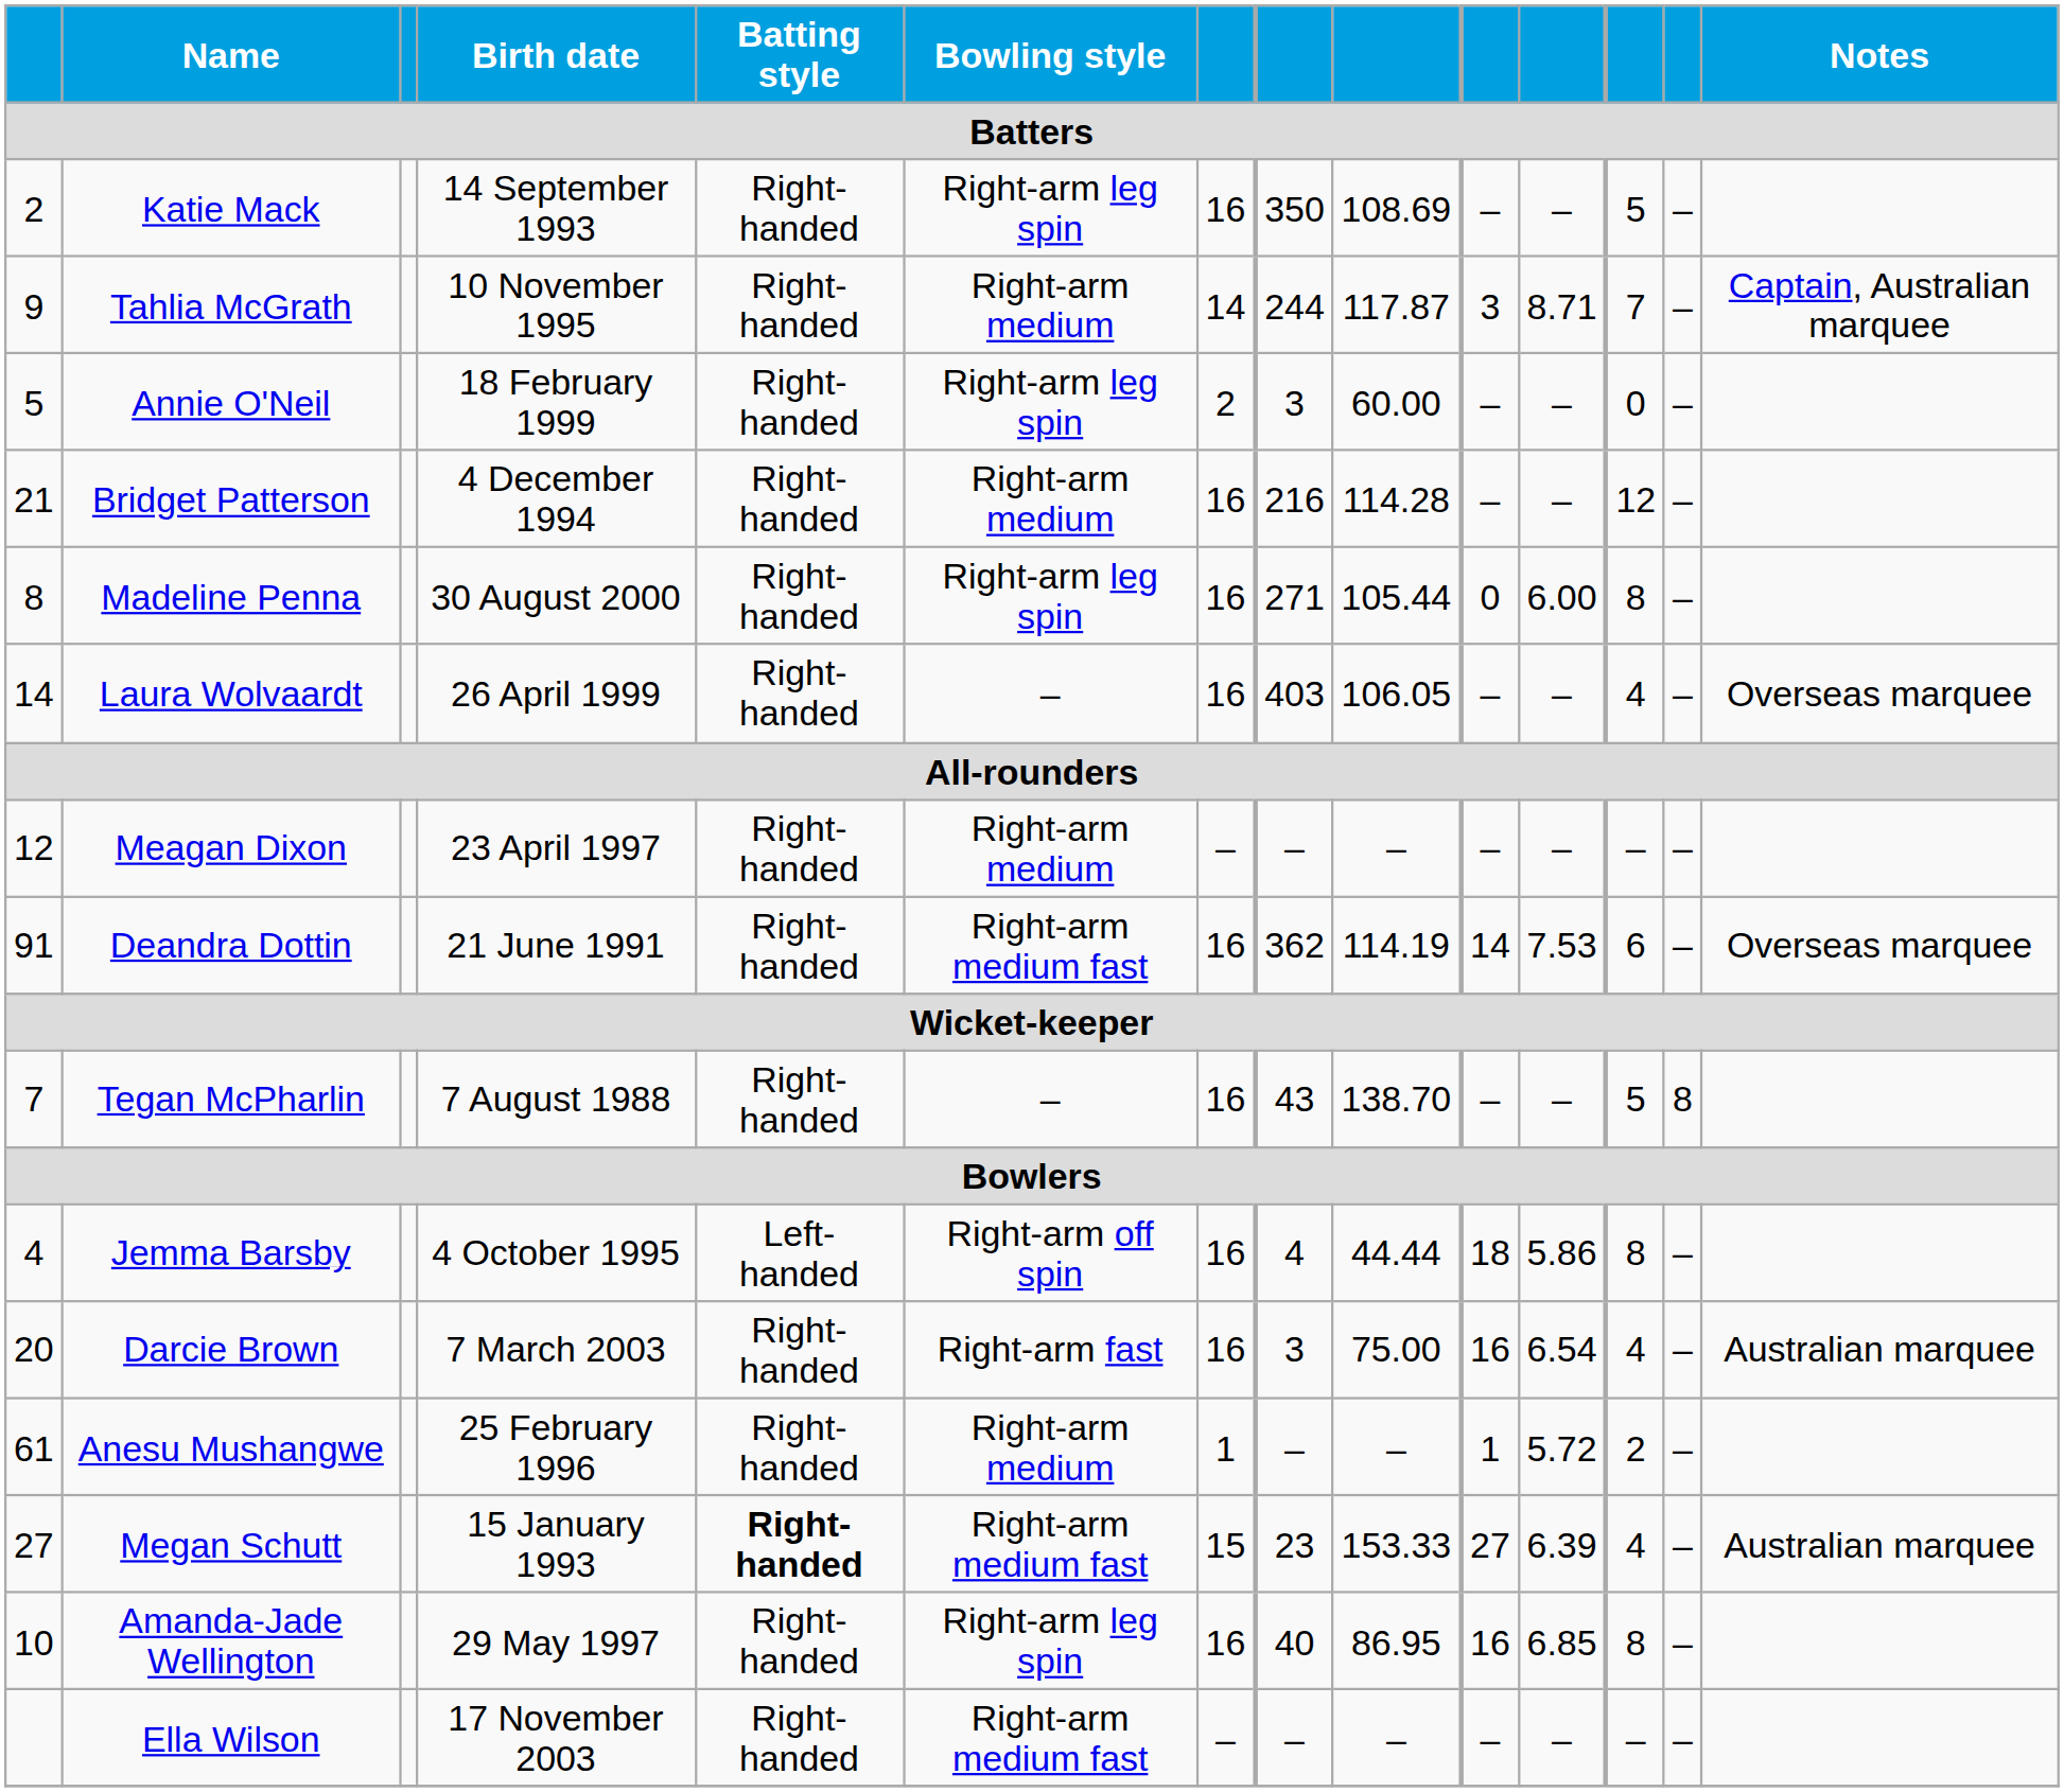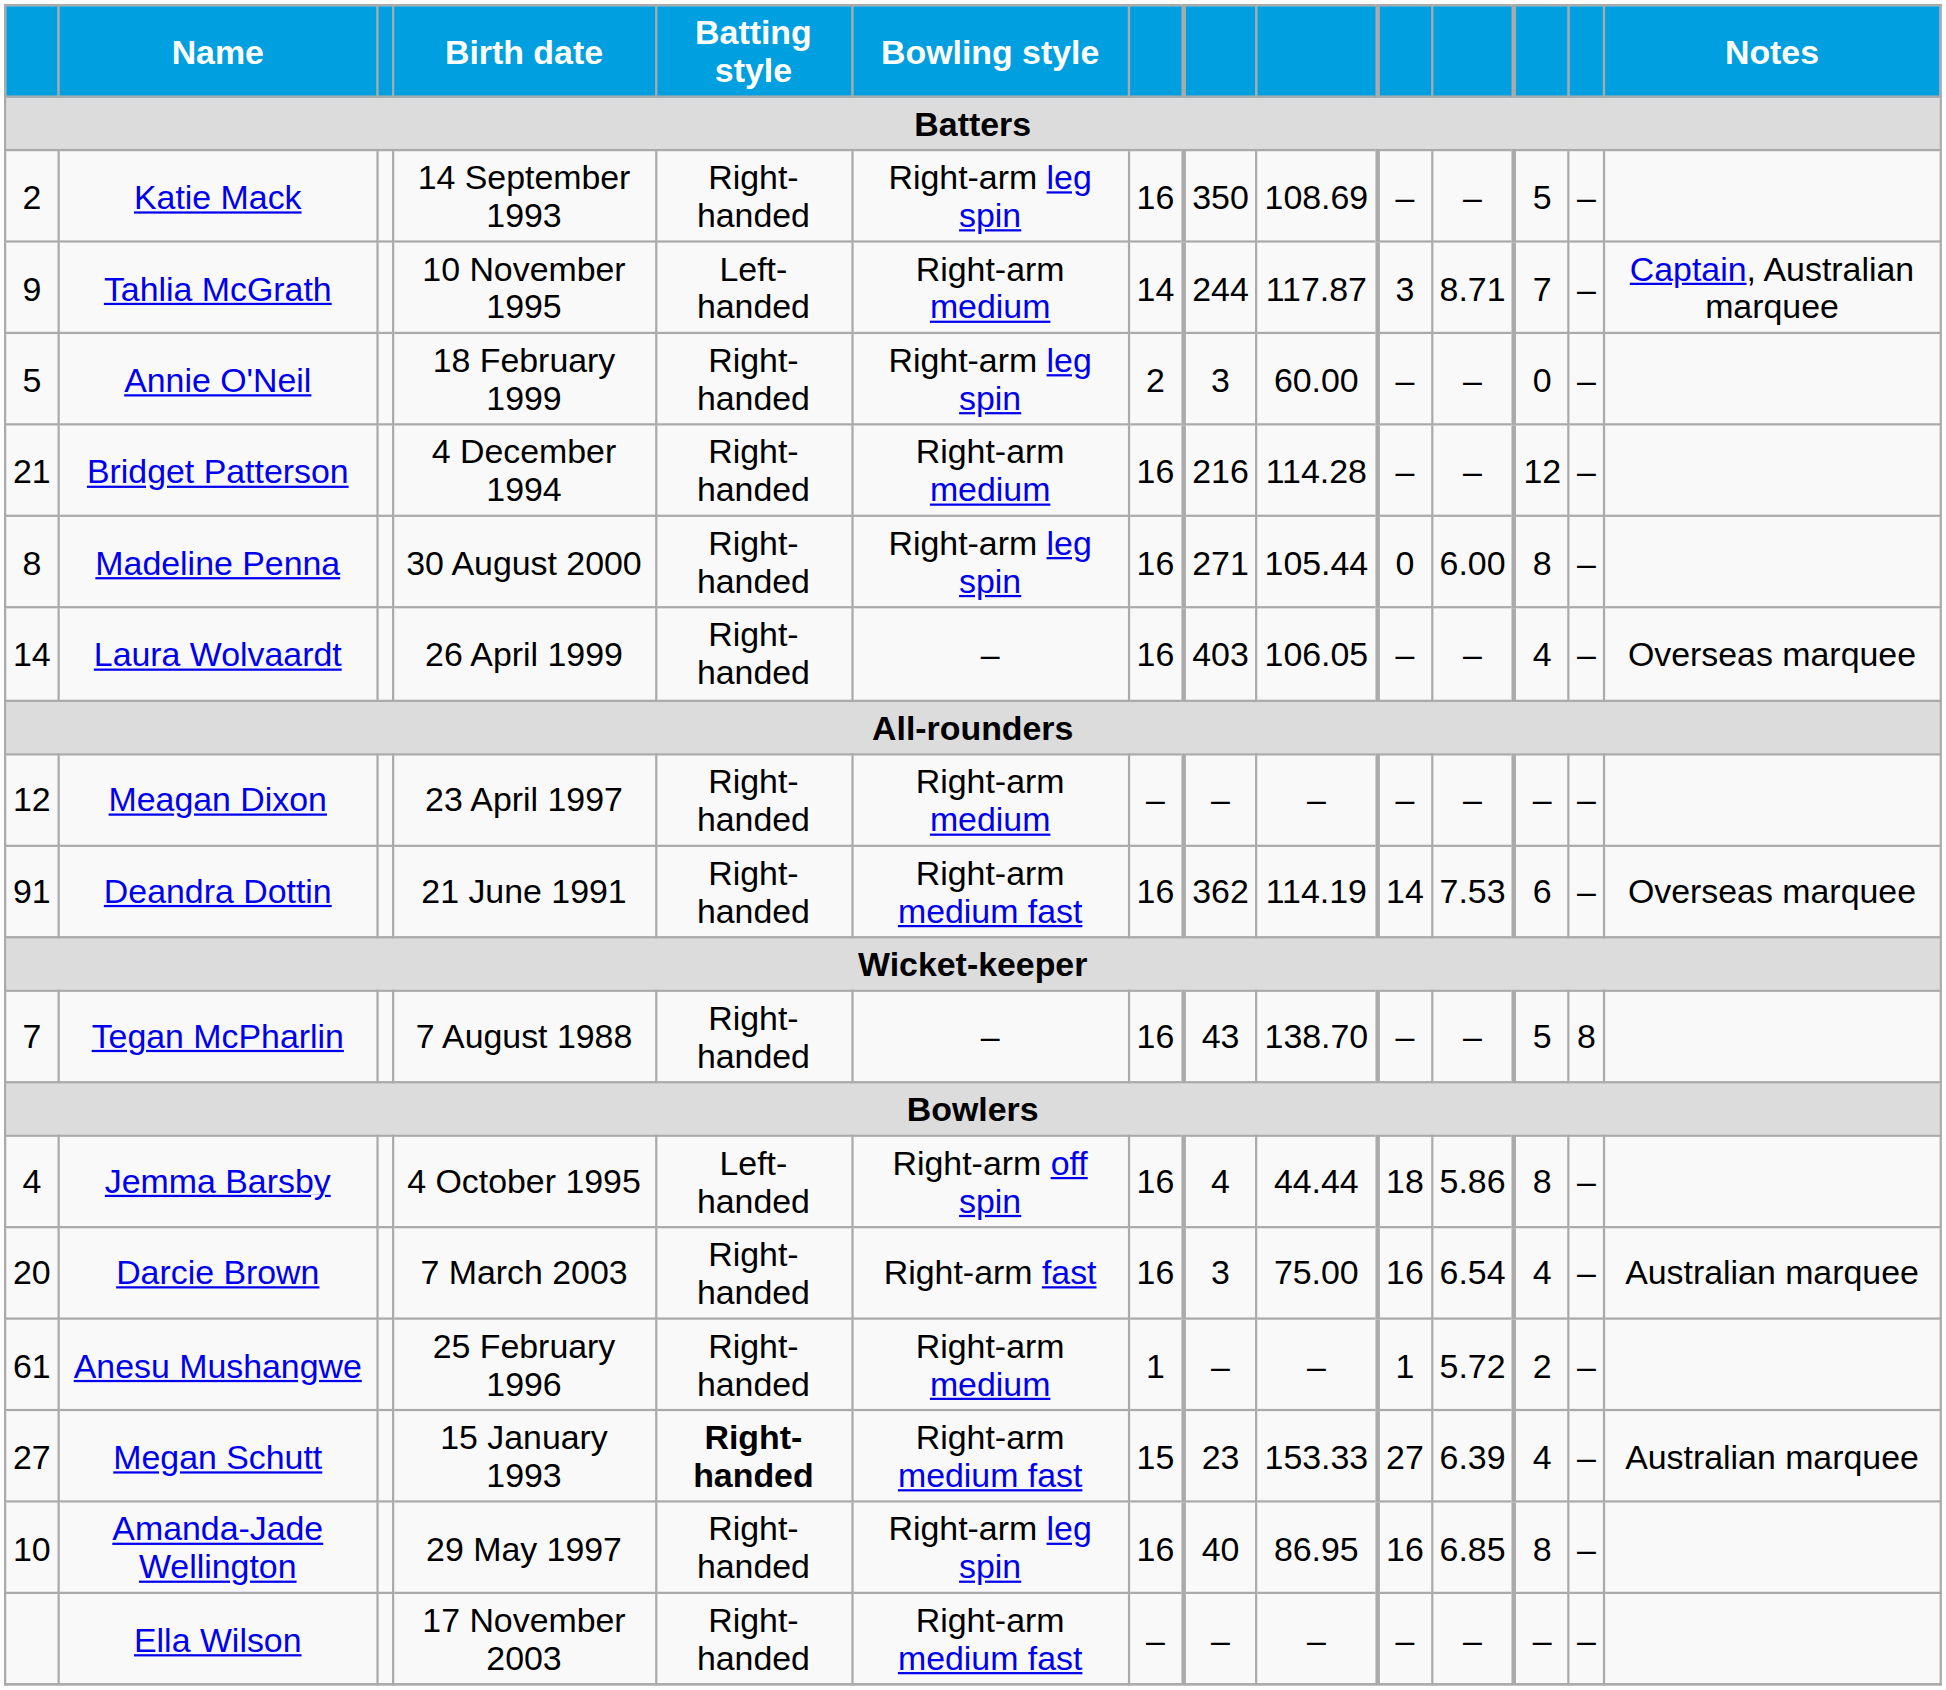 <table class="wikitable" style="font-size:95%;">
 <tr>
 <th style="background:#009FDF; color:white;"></th>
 <th style="background:#009FDF; color:white;">Name</th>
 <th style="background:#009FDF; color:white;"></th>
 <th style="background:#009FDF; color:white;">Birth date</th>
 <th style="background:#009FDF; color:white;">Batting style</th>
 <th style="background:#009FDF; color:white;">Bowling style</th>
 <th style="background:#009FDF; color:white;"></th>
 <th style="background:#009FDF; color:white; border-left-width: 2px;"></th>
 <th style="background:#009FDF; color:white;"></th>
 <th style="background:#009FDF; color:white; border-left-width: 2px;"></th>
 <th style="background:#009FDF; color:white;"></th>
 <th style="background:#009FDF; color:white; border-left-width: 2px;"></th>
 <th style="background:#009FDF; color:white;"></th>
 <th style="background: #009FDF; color:white;">Notes</th>
 </tr>
 <tr>
 <th colspan="14" style="background: #DCDCDC" align="center">Batters</th>
 </tr>
 <tr align="center">
 <td>2</td>
 <td><a href='#'>Katie Mack</a></td>
 <td></td>
 <td>14 September 1993</td>
 <td>Right-handed</td>
 <td>Right-arm <a href='#'>leg spin</a></td>
 <td>16</td>
 <td style="border-left-width: 2px">350</td>
 <td>108.69</td>
 <td style="border-left-width: 2px">–</td>
 <td>–</td>
 <td style="border-left-width: 2px">5</td>
 <td>–</td>
 <td></td>
 </tr>
 <tr align="center">
 <td>9</td>
 <td><a href='#'>Tahlia McGrath</a></td>
 <td></td>
 <td>10 November 1995</td>
-<td>Right-handed</td>
+<td>Left-handed</td>
 <td>Right-arm <a href='#'>medium</a></td>
 <td>14</td>
 <td style="border-left-width: 2px">244</td>
 <td>117.87</td>
 <td style="border-left-width: 2px">3</td>
 <td>8.71</td>
 <td style="border-left-width: 2px">7</td>
 <td>–</td>
 <td><a href='#'>Captain</a>, Australian marquee</td>
 </tr>
 <tr align="center">
 <td>5</td>
 <td><a href='#'>Annie O'Neil</a></td>
 <td></td>
 <td>18 February 1999</td>
 <td>Right-handed</td>
 <td>Right-arm <a href='#'>leg spin</a></td>
 <td>2</td>
 <td style="border-left-width: 2px">3</td>
 <td>60.00</td>
 <td style="border-left-width: 2px">–</td>
 <td>–</td>
 <td style="border-left-width: 2px">0</td>
 <td>–</td>
 <td></td>
 </tr>
 <tr align="center">
 <td>21</td>
 <td><a href='#'>Bridget Patterson</a></td>
 <td></td>
 <td>4 December 1994</td>
 <td>Right-handed</td>
 <td>Right-arm <a href='#'>medium</a></td>
 <td>16</td>
 <td style="border-left-width: 2px">216</td>
 <td>114.28</td>
 <td style="border-left-width: 2px">–</td>
 <td>–</td>
 <td style="border-left-width: 2px">12</td>
 <td>–</td>
 <td></td>
 </tr>
 <tr align="center">
 <td>8</td>
 <td><a href='#'>Madeline Penna</a></td>
 <td></td>
 <td>30 August 2000</td>
 <td>Right-handed</td>
 <td>Right-arm <a href='#'>leg spin</a></td>
 <td>16</td>
 <td style="border-left-width: 2px">271</td>
 <td>105.44</td>
 <td style="border-left-width: 2px">0</td>
 <td>6.00</td>
 <td style="border-left-width: 2px">8</td>
 <td>–</td>
 <td></td>
 </tr>
 <tr align="center">
 <td>14</td>
 <td><a href='#'>Laura Wolvaardt</a></td>
 <td></td>
 <td>26 April 1999</td>
 <td>Right-handed</td>
 <td>–</td>
 <td>16</td>
 <td style="border-left-width: 2px">403</td>
 <td>106.05</td>
 <td style="border-left-width: 2px">–</td>
 <td>–</td>
 <td style="border-left-width: 2px">4</td>
 <td>–</td>
 <td>Overseas marquee</td>
 </tr>
 <tr>
 <th colspan="14" style="background: #DCDCDC" align="center">All-rounders</th>
 </tr>
 <tr align="center">
 <td>12</td>
 <td><a href='#'>Meagan Dixon</a></td>
 <td></td>
 <td>23 April 1997</td>
 <td>Right-handed</td>
 <td>Right-arm <a href='#'>medium</a></td>
 <td>–</td>
 <td style="border-left-width: 2px">–</td>
 <td>–</td>
 <td style="border-left-width: 2px">–</td>
 <td>–</td>
 <td style="border-left-width: 2px">–</td>
 <td>–</td>
 <td></td>
 </tr>
 <tr align="center">
 <td>91</td>
 <td><a href='#'>Deandra Dottin</a></td>
 <td></td>
 <td>21 June 1991</td>
 <td>Right-handed</td>
 <td>Right-arm <a href='#'>medium fast</a></td>
 <td>16</td>
 <td style="border-left-width: 2px">362</td>
 <td>114.19</td>
 <td style="border-left-width: 2px">14</td>
 <td>7.53</td>
 <td style="border-left-width: 2px">6</td>
 <td>–</td>
 <td>Overseas marquee</td>
 </tr>
 <tr>
 <th colspan="14" style="background: #DCDCDC" align="center">Wicket-keeper</th>
 </tr>
 <tr align="center">
 <td>7</td>
 <td><a href='#'>Tegan McPharlin</a></td>
 <td></td>
 <td>7 August 1988</td>
 <td>Right-handed</td>
 <td>–</td>
 <td>16</td>
 <td style="border-left-width: 2px">43</td>
 <td>138.70</td>
 <td style="border-left-width: 2px">–</td>
 <td>–</td>
 <td style="border-left-width: 2px">5</td>
 <td>8</td>
 <td></td>
 </tr>
 <tr>
 <th colspan="14" style="background: #DCDCDC" align="center">Bowlers</th>
 </tr>
 <tr align="center">
 <td>4</td>
 <td><a href='#'>Jemma Barsby</a></td>
 <td></td>
 <td>4 October 1995</td>
 <td>Left-handed</td>
 <td>Right-arm <a href='#'>off spin</a></td>
 <td>16</td>
 <td style="border-left-width: 2px">4</td>
 <td>44.44</td>
 <td style="border-left-width: 2px">18</td>
 <td>5.86</td>
 <td style="border-left-width: 2px">8</td>
 <td>–</td>
 <td></td>
 </tr>
 <tr align="center">
 <td>20</td>
 <td><a href='#'>Darcie Brown</a></td>
 <td></td>
 <td>7 March 2003</td>
 <td>Right-handed</td>
 <td>Right-arm <a href='#'>fast</a></td>
 <td>16</td>
 <td style="border-left-width: 2px">3</td>
 <td>75.00</td>
 <td style="border-left-width: 2px">16</td>
 <td>6.54</td>
 <td style="border-left-width: 2px">4</td>
 <td>–</td>
 <td>Australian marquee</td>
 </tr>
 <tr align="center">
 <td>61</td>
 <td><a href='#'>Anesu Mushangwe</a></td>
 <td></td>
 <td>25 February 1996</td>
 <td>Right-handed</td>
 <td>Right-arm <a href='#'>medium</a></td>
 <td>1</td>
 <td style="border-left-width: 2px">–</td>
 <td>–</td>
 <td style="border-left-width: 2px">1</td>
 <td>5.72</td>
 <td style="border-left-width: 2px">2</td>
 <td>–</td>
 <td></td>
 </tr>
 <tr align="center">
 <td>27</td>
 <td><a href='#'>Megan Schutt</a></td>
 <td></td>
 <td>15 January 1993</td>
 <td><strong>Right-handed</strong></td>
 <td>Right-arm <a href='#'>medium fast</a></td>
 <td>15</td>
 <td style="border-left-width: 2px">23</td>
 <td>153.33</td>
 <td style="border-left-width: 2px">27</td>
 <td>6.39</td>
 <td style="border-left-width: 2px">4</td>
 <td>–</td>
 <td>Australian marquee</td>
 </tr>
 <tr align="center">
 <td>10</td>
 <td><a href='#'>Amanda-Jade Wellington</a></td>
 <td></td>
 <td>29 May 1997</td>
 <td>Right-handed</td>
 <td>Right-arm <a href='#'>leg spin</a></td>
 <td>16</td>
 <td style="border-left-width: 2px">40</td>
 <td>86.95</td>
 <td style="border-left-width: 2px">16</td>
 <td>6.85</td>
 <td style="border-left-width: 2px">8</td>
 <td>–</td>
 <td></td>
 </tr>
 <tr align="center">
 <td></td>
 <td><a href='#'>Ella Wilson</a></td>
 <td></td>
 <td>17 November 2003</td>
 <td>Right-handed</td>
 <td>Right-arm <a href='#'>medium fast</a></td>
 <td>–</td>
 <td style="border-left-width: 2px">–</td>
 <td>–</td>
 <td style="border-left-width: 2px">–</td>
 <td>–</td>
 <td style="border-left-width: 2px">–</td>
 <td>–</td>
 <td></td>
 </tr>
 <tr>
 </tr>
 </table>
